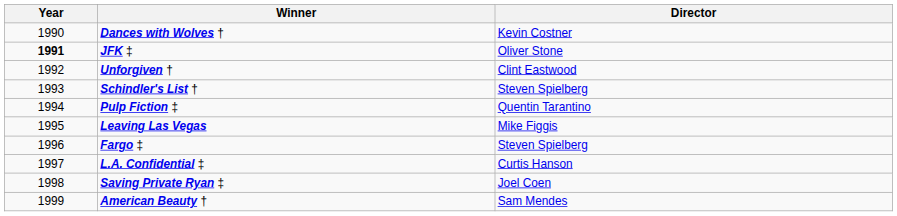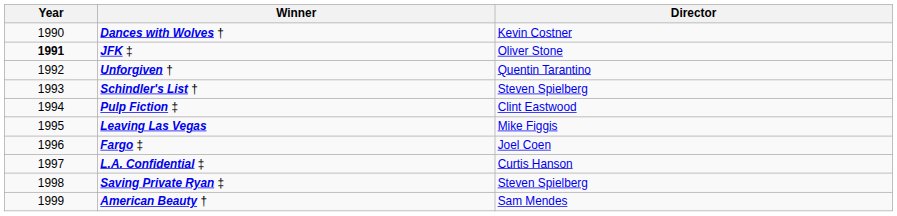 <table class="wikitable" width="95%" cellpadding="5">
 <tr>
 <th width="100"><strong>Year</strong></th>
 <th width="450"><strong>Winner</strong></th>
 <th width="450"><strong>Director</strong></th>
 </tr>
 <tr>
 <td style="text-align:center;">1990</td>
 <td><strong><em><a href='#'>Dances with Wolves</a></em></strong> †</td>
 <td><a href='#'>Kevin Costner</a></td>
 </tr>
 <tr>
 <td style="text-align:center;"><strong>1991</strong></td>
 <td><strong><em><a href='#'>JFK</a></em></strong> ‡</td>
 <td><a href='#'>Oliver Stone</a></td>
 </tr>
 <tr>
 <td style="text-align:center;">1992</td>
 <td><strong><em><a href='#'>Unforgiven</a></em></strong> †</td>
-<td><a href='#'>Clint Eastwood</a></td>
+<td><a href='#'>Quentin Tarantino</a></td>
 </tr>
 <tr>
 <td style="text-align:center;">1993</td>
 <td><strong><em><a href='#'>Schindler's List</a></em></strong> †</td>
 <td><a href='#'>Steven Spielberg</a></td>
 </tr>
 <tr>
 <td style="text-align:center;">1994</td>
 <td><strong><em><a href='#'>Pulp Fiction</a></em></strong> ‡</td>
-<td><a href='#'>Quentin Tarantino</a></td>
+<td><a href='#'>Clint Eastwood</a></td>
 </tr>
 <tr>
 <td style="text-align:center;">1995</td>
 <td><strong><em><a href='#'>Leaving Las Vegas</a></em></strong></td>
 <td><a href='#'>Mike Figgis</a></td>
 </tr>
 <tr>
 <td style="text-align:center;">1996</td>
 <td><strong><em><a href='#'>Fargo</a></em></strong> ‡</td>
-<td><a href='#'>Steven Spielberg</a></td>
+<td><a href='#'>Joel Coen</a></td>
 </tr>
 <tr>
 <td style="text-align:center;">1997</td>
 <td><strong><em><a href='#'>L.A. Confidential</a></em></strong> ‡</td>
 <td><a href='#'>Curtis Hanson</a></td>
 </tr>
 <tr>
 <td style="text-align:center;">1998</td>
 <td><strong><em><a href='#'>Saving Private Ryan</a></em></strong> ‡</td>
-<td><a href='#'>Joel Coen</a></td>
+<td><a href='#'>Steven Spielberg</a></td>
 </tr>
 <tr>
 <td style="text-align:center;">1999</td>
 <td><strong><em><a href='#'>American Beauty</a></em></strong> †</td>
 <td><a href='#'>Sam Mendes</a></td>
 </tr>
 </table>
